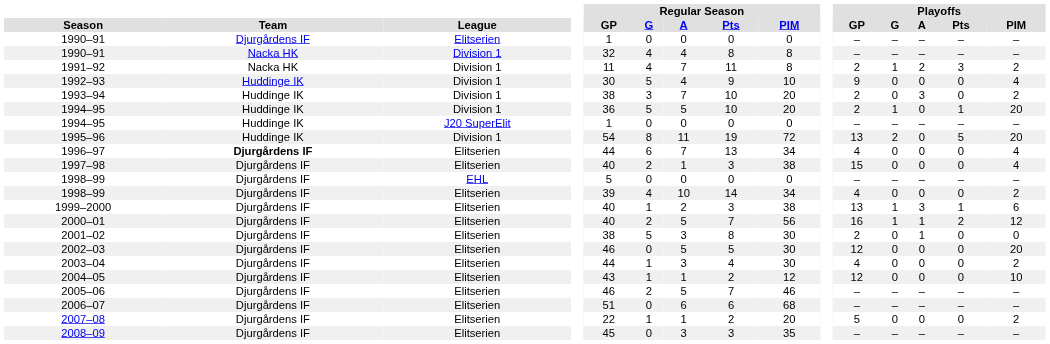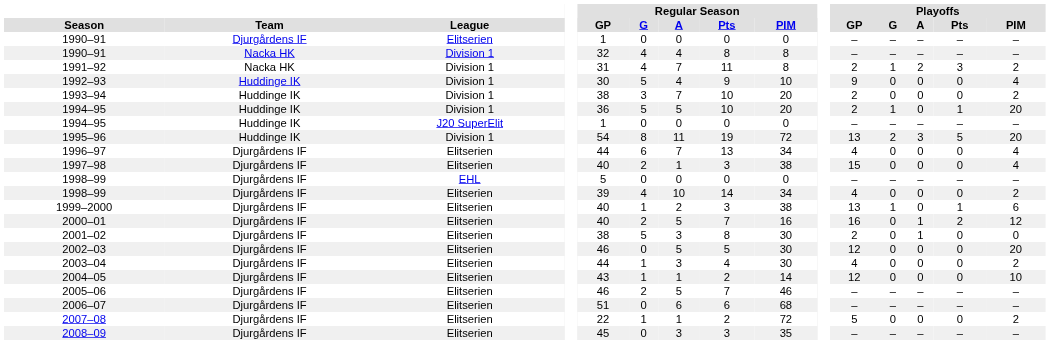 <table BORDER="0" CELLPADDING="1" CELLSPACING="0" width="75%" style="text-align:center">
 <tr bgcolor="#e0e0e0">
 <th colspan="3" bgcolor="#ffffff"> </th>
 <th rowspan="99" bgcolor="#ffffff"> </th>
 <th colspan="5">Regular Season</th>
 <th rowspan="99" bgcolor="#ffffff"> </th>
 <th colspan="5">Playoffs</th>
 </tr>
 <tr bgcolor="#e0e0e0">
 <th>Season</th>
 <th>Team</th>
 <th>League</th>
 <th>GP</th>
 <th><a href='#'>G</a></th>
 <th><a href='#'>A</a></th>
 <th><a href='#'>Pts</a></th>
 <th><a href='#'>PIM</a></th>
 <th>GP</th>
 <th>G</th>
 <th>A</th>
 <th>Pts</th>
 <th>PIM</th>
 </tr>
 <tr>
 <td>1990–91</td>
 <td><a href='#'>Djurgårdens IF</a></td>
 <td><a href='#'>Elitserien</a></td>
 <td>1</td>
 <td>0</td>
 <td>0</td>
 <td>0</td>
 <td>0</td>
 <td>–</td>
 <td>–</td>
 <td>–</td>
 <td>–</td>
 <td>–</td>
 </tr>
 <tr bgcolor="#f0f0f0">
 <td>1990–91</td>
 <td><a href='#'>Nacka HK</a></td>
 <td><a href='#'>Division 1</a></td>
 <td>32</td>
 <td>4</td>
 <td>4</td>
 <td>8</td>
 <td>8</td>
 <td>–</td>
 <td>–</td>
 <td>–</td>
 <td>–</td>
 <td>–</td>
 </tr>
 <tr>
 <td>1991–92</td>
 <td>Nacka HK</td>
 <td>Division 1</td>
-<td>11</td>
+<td>31</td>
 <td>4</td>
 <td>7</td>
 <td>11</td>
 <td>8</td>
 <td>2</td>
 <td>1</td>
 <td>2</td>
 <td>3</td>
 <td>2</td>
 </tr>
 <tr bgcolor="#f0f0f0">
 <td>1992–93</td>
 <td><a href='#'>Huddinge IK</a></td>
 <td>Division 1</td>
 <td>30</td>
 <td>5</td>
 <td>4</td>
 <td>9</td>
 <td>10</td>
 <td>9</td>
 <td>0</td>
 <td>0</td>
 <td>0</td>
 <td>4</td>
 </tr>
 <tr>
 <td>1993–94</td>
 <td>Huddinge IK</td>
 <td>Division 1</td>
 <td>38</td>
 <td>3</td>
 <td>7</td>
 <td>10</td>
 <td>20</td>
 <td>2</td>
 <td>0</td>
-<td>3</td>
+<td>0</td>
 <td>0</td>
 <td>2</td>
 </tr>
 <tr bgcolor="#f0f0f0">
 <td>1994–95</td>
 <td>Huddinge IK</td>
 <td>Division 1</td>
 <td>36</td>
 <td>5</td>
 <td>5</td>
 <td>10</td>
 <td>20</td>
 <td>2</td>
 <td>1</td>
 <td>0</td>
 <td>1</td>
 <td>20</td>
 </tr>
 <tr>
 <td>1994–95</td>
 <td>Huddinge IK</td>
 <td><a href='#'>J20 SuperElit</a></td>
 <td>1</td>
 <td>0</td>
 <td>0</td>
 <td>0</td>
 <td>0</td>
 <td>–</td>
 <td>–</td>
 <td>–</td>
 <td>–</td>
 <td>–</td>
 </tr>
 <tr bgcolor="#f0f0f0">
 <td>1995–96</td>
 <td>Huddinge IK</td>
 <td>Division 1</td>
 <td>54</td>
 <td>8</td>
 <td>11</td>
 <td>19</td>
 <td>72</td>
 <td>13</td>
 <td>2</td>
-<td>0</td>
+<td>3</td>
 <td>5</td>
 <td>20</td>
 </tr>
 <tr>
 <td>1996–97</td>
-<td><strong>Djurgårdens IF</strong></td>
+<td>Djurgårdens IF</td>
 <td>Elitserien</td>
 <td>44</td>
 <td>6</td>
 <td>7</td>
 <td>13</td>
 <td>34</td>
 <td>4</td>
 <td>0</td>
 <td>0</td>
 <td>0</td>
 <td>4</td>
 </tr>
 <tr bgcolor="#f0f0f0">
 <td>1997–98</td>
 <td>Djurgårdens IF</td>
 <td>Elitserien</td>
 <td>40</td>
 <td>2</td>
 <td>1</td>
 <td>3</td>
 <td>38</td>
 <td>15</td>
 <td>0</td>
 <td>0</td>
 <td>0</td>
 <td>4</td>
 </tr>
 <tr>
 <td>1998–99</td>
 <td>Djurgårdens IF</td>
 <td><a href='#'>EHL</a></td>
 <td>5</td>
 <td>0</td>
 <td>0</td>
 <td>0</td>
 <td>0</td>
 <td>–</td>
 <td>–</td>
 <td>–</td>
 <td>–</td>
 <td>–</td>
 </tr>
 <tr bgcolor="#f0f0f0">
 <td>1998–99</td>
 <td>Djurgårdens IF</td>
 <td>Elitserien</td>
 <td>39</td>
 <td>4</td>
 <td>10</td>
 <td>14</td>
 <td>34</td>
 <td>4</td>
 <td>0</td>
 <td>0</td>
 <td>0</td>
 <td>2</td>
 </tr>
 <tr>
 <td>1999–2000</td>
 <td>Djurgårdens IF</td>
 <td>Elitserien</td>
 <td>40</td>
 <td>1</td>
 <td>2</td>
 <td>3</td>
 <td>38</td>
 <td>13</td>
 <td>1</td>
-<td>3</td>
+<td>0</td>
 <td>1</td>
 <td>6</td>
 </tr>
 <tr bgcolor="#f0f0f0">
 <td>2000–01</td>
 <td>Djurgårdens IF</td>
 <td>Elitserien</td>
 <td>40</td>
 <td>2</td>
 <td>5</td>
 <td>7</td>
-<td>56</td>
 <td>16</td>
-<td>1</td>
+<td>16</td>
+<td>0</td>
 <td>1</td>
 <td>2</td>
 <td>12</td>
 </tr>
 <tr>
 <td>2001–02</td>
 <td>Djurgårdens IF</td>
 <td>Elitserien</td>
 <td>38</td>
 <td>5</td>
 <td>3</td>
 <td>8</td>
 <td>30</td>
 <td>2</td>
 <td>0</td>
 <td>1</td>
 <td>0</td>
 <td>0</td>
 </tr>
 <tr bgcolor="#f0f0f0">
 <td>2002–03</td>
 <td>Djurgårdens IF</td>
 <td>Elitserien</td>
 <td>46</td>
 <td>0</td>
 <td>5</td>
 <td>5</td>
 <td>30</td>
 <td>12</td>
 <td>0</td>
 <td>0</td>
 <td>0</td>
 <td>20</td>
 </tr>
 <tr>
 <td>2003–04</td>
 <td>Djurgårdens IF</td>
 <td>Elitserien</td>
 <td>44</td>
 <td>1</td>
 <td>3</td>
 <td>4</td>
 <td>30</td>
 <td>4</td>
 <td>0</td>
 <td>0</td>
 <td>0</td>
 <td>2</td>
 </tr>
 <tr bgcolor="#f0f0f0">
 <td>2004–05</td>
 <td>Djurgårdens IF</td>
 <td>Elitserien</td>
 <td>43</td>
 <td>1</td>
 <td>1</td>
 <td>2</td>
-<td>12</td>
+<td>14</td>
 <td>12</td>
 <td>0</td>
 <td>0</td>
 <td>0</td>
 <td>10</td>
 </tr>
 <tr>
 <td>2005–06</td>
 <td>Djurgårdens IF</td>
 <td>Elitserien</td>
 <td>46</td>
 <td>2</td>
 <td>5</td>
 <td>7</td>
 <td>46</td>
 <td>–</td>
 <td>–</td>
 <td>–</td>
 <td>–</td>
 <td>–</td>
 </tr>
 <tr bgcolor="#f0f0f0">
 <td>2006–07</td>
 <td>Djurgårdens IF</td>
 <td>Elitserien</td>
 <td>51</td>
 <td>0</td>
 <td>6</td>
 <td>6</td>
 <td>68</td>
 <td>–</td>
 <td>–</td>
 <td>–</td>
 <td>–</td>
 <td>–</td>
 </tr>
 <tr>
 <td><a href='#'>2007–08</a></td>
 <td>Djurgårdens IF</td>
 <td>Elitserien</td>
 <td>22</td>
 <td>1</td>
 <td>1</td>
 <td>2</td>
-<td>20</td>
+<td>72</td>
 <td>5</td>
 <td>0</td>
 <td>0</td>
 <td>0</td>
 <td>2</td>
 </tr>
 <tr bgcolor="#f0f0f0">
 <td><a href='#'>2008–09</a></td>
 <td>Djurgårdens IF</td>
 <td>Elitserien</td>
 <td>45</td>
 <td>0</td>
 <td>3</td>
 <td>3</td>
 <td>35</td>
 <td>–</td>
 <td>–</td>
 <td>–</td>
 <td>–</td>
 <td>–</td>
 </tr>
 <tr>
 </tr>
 </table>
